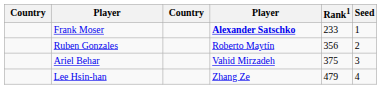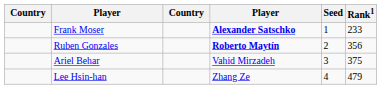 <table class="sortable wikitable">
 <tr>
 <th width="70">Country</th>
 <th width="175">Player</th>
 <th width="70">Country</th>
 <th width="175">Player</th>
+<th>Seed</th>
 <th>Rank<sup>1</sup></th>
-<th>Seed</th>
 </tr>
 <tr>
 <td></td>
 <td><a href='#'>Frank Moser</a></td>
 <td></td>
 <td><strong><a href='#'>Alexander Satschko</a></strong></td>
+<td>1</td>
 <td>233</td>
-<td>1</td>
 </tr>
 <tr>
 <td></td>
 <td><a href='#'>Ruben Gonzales</a></td>
 <td></td>
-<td><a href='#'>Roberto Maytín</a></td>
+<td><strong><a href='#'>Roberto Maytín</a></strong></td>
+<td>2</td>
 <td>356</td>
-<td>2</td>
 </tr>
 <tr>
 <td></td>
 <td><a href='#'>Ariel Behar</a></td>
 <td></td>
 <td><a href='#'>Vahid Mirzadeh</a></td>
+<td>3</td>
 <td>375</td>
-<td>3</td>
 </tr>
 <tr>
 <td></td>
 <td><a href='#'>Lee Hsin-han</a></td>
 <td></td>
 <td><a href='#'>Zhang Ze</a></td>
+<td>4</td>
 <td>479</td>
-<td>4</td>
 </tr>
 </table>
